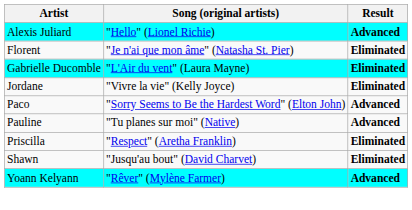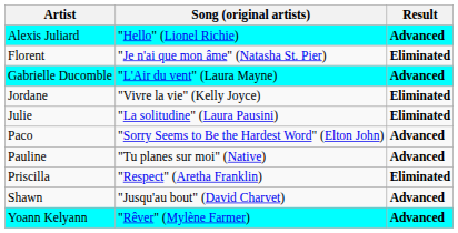 <table class=wikitable>
 <tr>
 <th>Artist</th>
 <th>Song (original artists)</th>
 <th>Result</th>
 </tr>
 <tr style="background:cyan;">
 <td>Alexis Juliard</td>
 <td>"<a href='#'>Hello</a>" (<a href='#'>Lionel Richie</a>)</td>
 <td><strong>Advanced</strong></td>
 </tr>
 <tr>
 <td>Florent</td>
 <td>"<a href='#'>Je n'ai que mon âme</a>" (<a href='#'>Natasha St. Pier</a>)</td>
 <td><strong>Eliminated</strong></td>
 </tr>
 <tr style="background:cyan;">
 <td>Gabrielle Ducomble</td>
 <td>"<a href='#'>L'Air du vent</a>" (Laura Mayne)</td>
-<td><strong>Eliminated</strong></td>
+<td><strong>Advanced</strong></td>
 </tr>
 <tr>
 <td>Jordane</td>
 <td>"Vivre la vie" (Kelly Joyce)</td>
+<td><strong>Eliminated</strong></td>
+</tr>
+<tr>
+<td>Julie</td>
+<td>"<a href='#'>La solitudine</a>" (<a href='#'>Laura Pausini</a>)</td>
 <td><strong>Eliminated</strong></td>
 </tr>
 <tr>
 <td>Paco</td>
 <td>"<a href='#'>Sorry Seems to Be the Hardest Word</a>" (<a href='#'>Elton John</a>)</td>
 <td><strong>Advanced</strong></td>
 </tr>
 <tr>
 <td>Pauline</td>
 <td>"Tu planes sur moi" (<a href='#'>Native</a>)</td>
 <td><strong>Advanced</strong></td>
 </tr>
 <tr>
 <td>Priscilla</td>
 <td>"<a href='#'>Respect</a>" (<a href='#'>Aretha Franklin</a>)</td>
 <td><strong>Eliminated</strong></td>
 </tr>
 <tr>
 <td>Shawn</td>
 <td>"Jusqu'au bout" (<a href='#'>David Charvet</a>)</td>
-<td><strong>Eliminated</strong></td>
+<td><strong>Advanced</strong></td>
 </tr>
 <tr style="background:cyan;">
 <td>Yoann Kelyann</td>
 <td>"<a href='#'>Rêver</a>" (<a href='#'>Mylène Farmer</a>)</td>
 <td><strong>Advanced</strong></td>
 </tr>
 </table>
